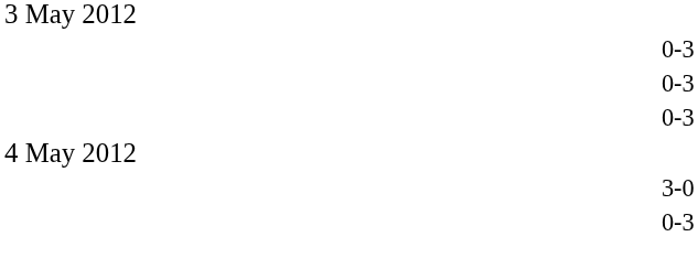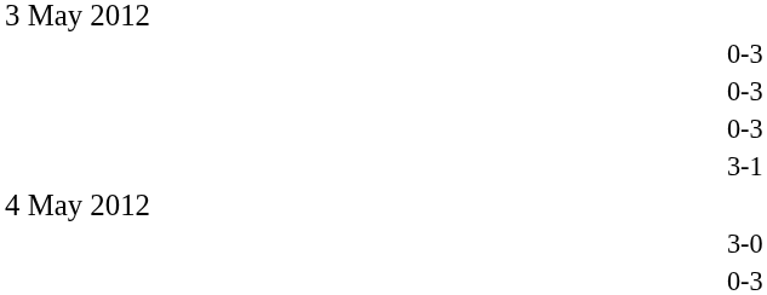 <table style="width:50%;" cellspacing="1">
 <tr>
 <th width=15%></th>
 <th width=10%></th>
 <th width=15%></th>
 </tr>
 <tr>
 <td>3 May 2012</td>
 </tr>
 <tr style=font-size:90%>
 <td align=right></td>
 <td align=center>0-3</td>
 <td></td>
 </tr>
 <tr style=font-size:90%>
 <td align=right></td>
 <td align=center>0-3</td>
 <td></td>
 </tr>
 <tr style=font-size:90%>
 <td align=right></td>
 <td align=center>0-3</td>
 <td></td>
 </tr>
+<tr style=font-size:90%>
+<td align=right></td>
+<td align=center>3-1</td>
+<td></td>
+</tr>
 <tr>
 <td>4 May 2012</td>
 </tr>
 <tr style=font-size:90%>
 <td align=right></td>
 <td align=center>3-0</td>
 <td></td>
 </tr>
 <tr style=font-size:90%>
 <td align=right></td>
 <td align=center>0-3</td>
 <td></td>
 </tr>
 </table>
